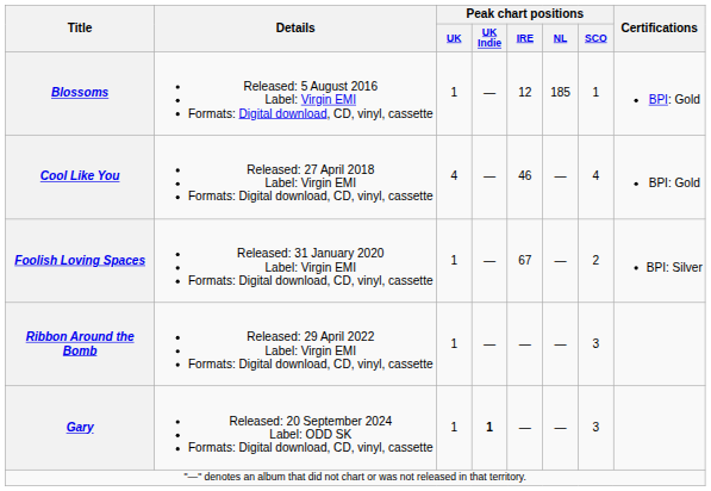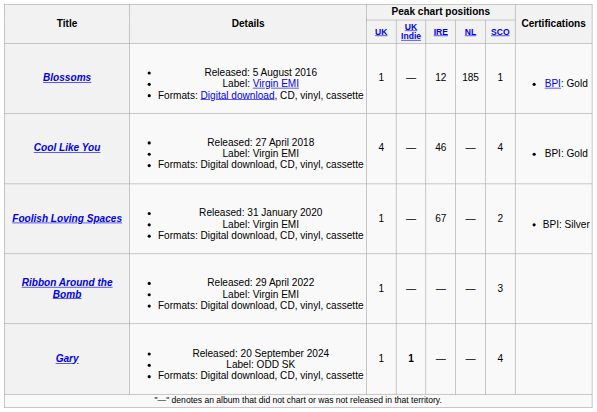 <table class="wikitable plainrowheaders" style="text-align:center;">
 <tr>
 <th scope="col" rowspan="2" style="width:12em;">Title</th>
 <th scope="col" rowspan="2" style="width:23em;">Details</th>
 <th scope="col" colspan="5">Peak chart positions</th>
 <th scope="col" rowspan="2">Certifications</th>
 </tr>
 <tr>
 <th scope="col" style="width:3em;font-size:85%;"><a href='#'>UK</a><br></th>
 <th scope="col" style="width:3em;font-size:85%;"><a href='#'>UK<br>Indie</a><br></th>
 <th scope="col" style="width:3em;font-size:85%;"><a href='#'>IRE</a><br></th>
 <th scope="col" style="width:3em;font-size:85%;"><a href='#'>NL</a><br></th>
 <th scope="col" style="width:3em;font-size:85%;"><a href='#'>SCO</a><br></th>
 </tr>
 <tr>
 <th scope="row"><em><a href='#'>Blossoms</a></em></th>
 <td><br><ul><li>Released: 5 August 2016</li><li>Label: <a href='#'>Virgin EMI</a></li><li>Formats: <a href='#'>Digital download</a>, CD, vinyl, cassette</li></ul></td>
 <td>1</td>
 <td>—</td>
 <td>12</td>
 <td>185</td>
 <td>1</td>
 <td><br><ul><li><a href='#'>BPI</a>: Gold</li></ul></td>
 </tr>
 <tr>
 <th scope="row"><em><a href='#'>Cool Like You</a></em></th>
 <td><br><ul><li>Released: 27 April 2018</li><li>Label: Virgin EMI</li><li>Formats: Digital download, CD, vinyl, cassette</li></ul></td>
 <td>4</td>
 <td>—</td>
 <td>46</td>
 <td>—</td>
 <td>4</td>
 <td><br><ul><li>BPI: Gold</li></ul></td>
 </tr>
 <tr>
 <th scope="row"><em><a href='#'>Foolish Loving Spaces</a></em></th>
 <td><br><ul><li>Released: 31 January 2020</li><li>Label: Virgin EMI</li><li>Formats: Digital download, CD, vinyl, cassette</li></ul></td>
 <td>1</td>
 <td>—</td>
 <td>67</td>
 <td>—</td>
 <td>2</td>
 <td><br><ul><li>BPI: Silver</li></ul></td>
 </tr>
 <tr>
 <th scope="row"><em><a href='#'>Ribbon Around the Bomb</a></em></th>
 <td><br><ul><li>Released: 29 April 2022</li><li>Label: Virgin EMI</li><li>Formats: Digital download, CD, vinyl, cassette</li></ul></td>
 <td>1</td>
 <td>—</td>
 <td>—</td>
 <td>—</td>
 <td>3</td>
 <td></td>
 </tr>
 <tr>
 <th scope="row"><em><a href='#'>Gary</a></em></th>
 <td><br><ul><li>Released: 20 September 2024</li><li>Label: ODD SK</li><li>Formats: Digital download, CD, vinyl, cassette</li></ul></td>
 <td>1</td>
 <td><strong>1</strong></td>
 <td>—</td>
 <td>—</td>
-<td>3</td>
+<td>4</td>
 <td></td>
 </tr>
 <tr>
 <td colspan="10" style="font-size:85%">"—" denotes an album that did not chart or was not released in that territory.</td>
 </tr>
 </table>
